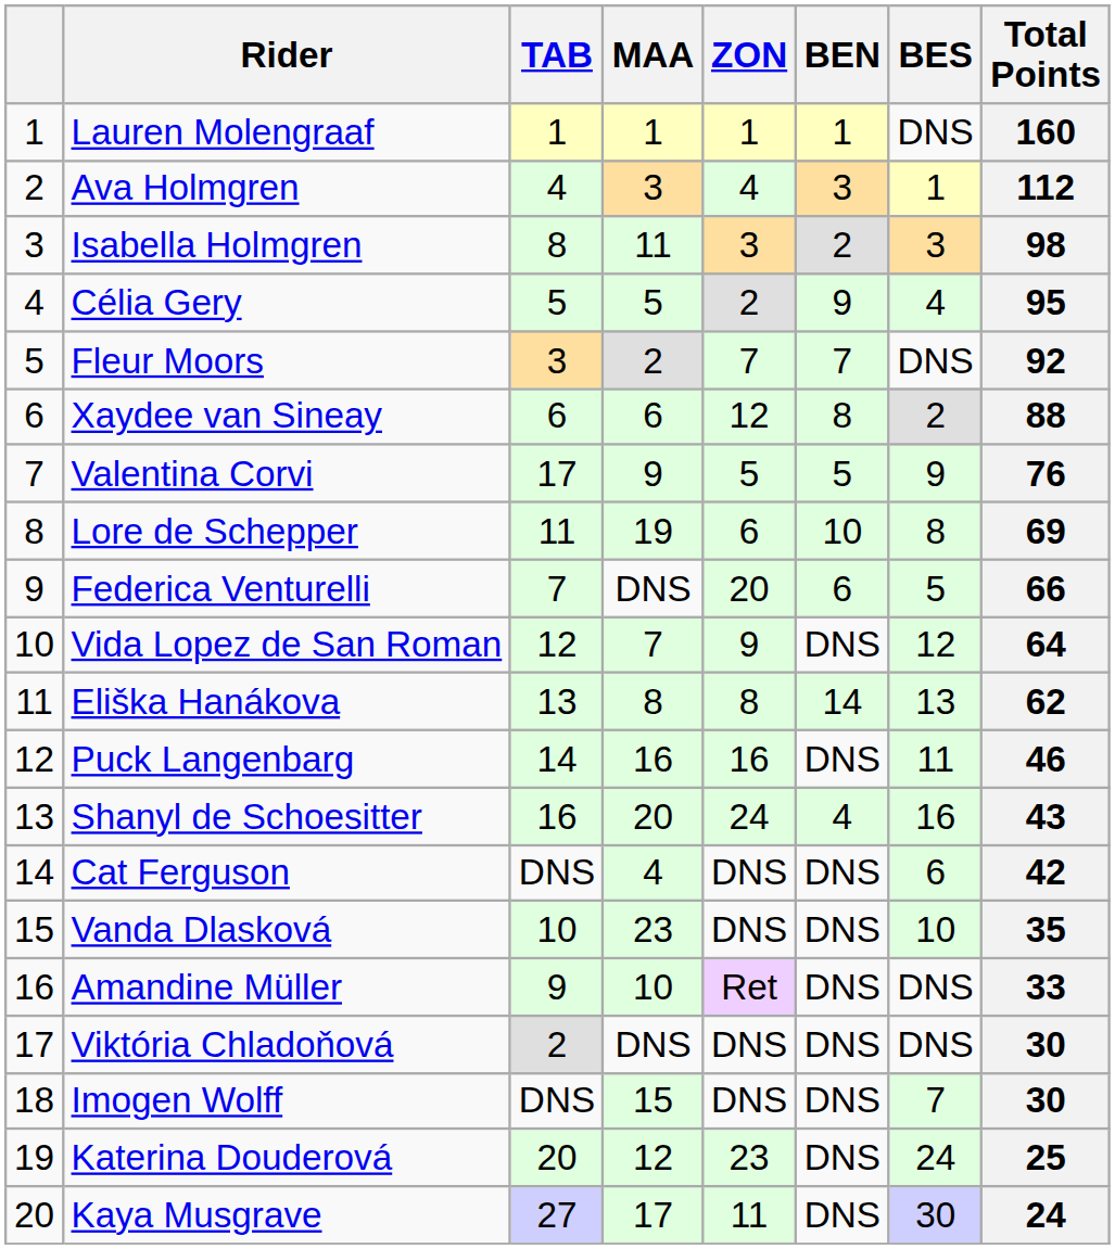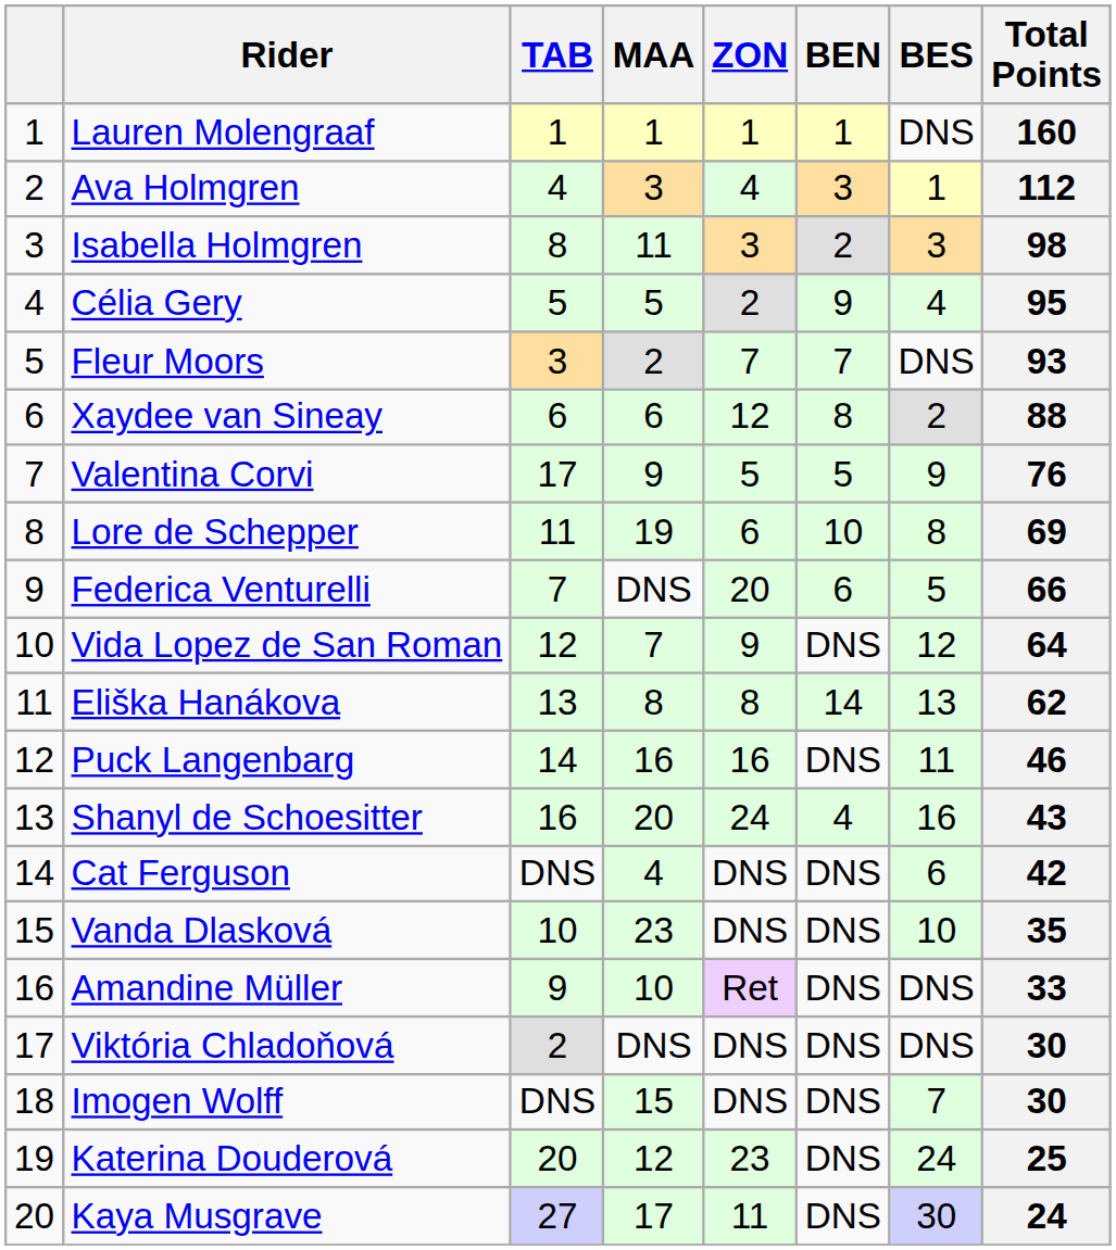 <table class="wikitable" style="font-size: 90%; text-align:center">
 <tr style="vertical-align:middle;">
 <th style="vertical-align:middle"></th>
 <th style="vertical-align:middle;background">Rider</th>
 <th><a href='#'>TAB</a><br></th>
 <th>MAA<br></th>
 <th><a href='#'>ZON</a><br></th>
 <th>BEN<br></th>
 <th>BES<br></th>
 <th align="center">Total<br>Points</th>
 </tr>
 <tr>
 <td>1</td>
 <td align=left> <a href='#'>Lauren Molengraaf</a></td>
 <td style="background-color:#ffffbf">1</td>
 <td style="background-color:#ffffbf">1</td>
 <td style="background-color:#ffffbf">1</td>
 <td style="background-color:#ffffbf">1</td>
 <td>DNS</td>
 <th>160</th>
 </tr>
 <tr>
 <td>2</td>
 <td align=left> <a href='#'>Ava Holmgren</a></td>
 <td style="background-color:#dfffdf">4</td>
 <td style="background-color:#FFDF9F">3</td>
 <td style="background-color:#dfffdf">4</td>
 <td style="background-color:#FFDF9F">3</td>
 <td style="background-color:#ffffbf">1</td>
 <th>112</th>
 </tr>
 <tr>
 <td>3</td>
 <td align=left> <a href='#'>Isabella Holmgren</a></td>
 <td style="background-color:#dfffdf">8</td>
 <td style="background-color:#dfffdf">11</td>
 <td style="background-color:#FFDF9F">3</td>
 <td style="background-color:#dfdfdf">2</td>
 <td style="background-color:#FFDF9F">3</td>
 <th>98</th>
 </tr>
 <tr>
 <td>4</td>
 <td align=left> <a href='#'>Célia Gery</a></td>
 <td style="background-color:#dfffdf">5</td>
 <td style="background-color:#dfffdf">5</td>
 <td style="background-color:#dfdfdf">2</td>
 <td style="background-color:#dfffdf">9</td>
 <td style="background-color:#dfffdf">4</td>
 <th>95</th>
 </tr>
 <tr>
 <td>5</td>
 <td align=left> <a href='#'>Fleur Moors</a></td>
 <td style="background-color:#FFDF9F">3</td>
 <td style="background-color:#dfdfdf">2</td>
 <td style="background-color:#dfffdf">7</td>
 <td style="background-color:#dfffdf">7</td>
 <td>DNS</td>
-<th>92</th>
+<th>93</th>
 </tr>
 <tr>
 <td>6</td>
 <td align=left> <a href='#'>Xaydee van Sineay</a></td>
 <td style="background-color:#dfffdf">6</td>
 <td style="background-color:#dfffdf">6</td>
 <td style="background-color:#dfffdf">12</td>
 <td style="background-color:#dfffdf">8</td>
 <td style="background-color:#dfdfdf">2</td>
 <th>88</th>
 </tr>
 <tr>
 <td>7</td>
 <td align=left> <a href='#'>Valentina Corvi</a></td>
 <td style="background-color:#dfffdf">17</td>
 <td style="background-color:#dfffdf">9</td>
 <td style="background-color:#dfffdf">5</td>
 <td style="background-color:#dfffdf">5</td>
 <td style="background-color:#dfffdf">9</td>
 <th>76</th>
 </tr>
 <tr>
 <td>8</td>
 <td align=left> <a href='#'>Lore de Schepper</a></td>
 <td style="background-color:#dfffdf">11</td>
 <td style="background-color:#dfffdf">19</td>
 <td style="background-color:#dfffdf">6</td>
 <td style="background-color:#dfffdf">10</td>
 <td style="background-color:#dfffdf">8</td>
 <th>69</th>
 </tr>
 <tr>
 <td>9</td>
 <td align=left> <a href='#'>Federica Venturelli</a></td>
 <td style="background-color:#dfffdf">7</td>
 <td>DNS</td>
 <td style="background-color:#dfffdf">20</td>
 <td style="background-color:#dfffdf">6</td>
 <td style="background-color:#dfffdf">5</td>
 <th>66</th>
 </tr>
 <tr>
 <td>10</td>
 <td align=left> <a href='#'>Vida Lopez de San Roman</a></td>
 <td style="background-color:#dfffdf">12</td>
 <td style="background-color:#dfffdf">7</td>
 <td style="background-color:#dfffdf">9</td>
 <td>DNS</td>
 <td style="background-color:#dfffdf">12</td>
 <th>64</th>
 </tr>
 <tr>
 <td>11</td>
 <td align=left> <a href='#'>Eliška Hanákova</a></td>
 <td style="background-color:#dfffdf">13</td>
 <td style="background-color:#dfffdf">8</td>
 <td style="background-color:#dfffdf">8</td>
 <td style="background-color:#dfffdf">14</td>
 <td style="background-color:#dfffdf">13</td>
 <th>62</th>
 </tr>
 <tr>
 <td>12</td>
 <td align=left> <a href='#'>Puck Langenbarg</a></td>
 <td style="background-color:#dfffdf">14</td>
 <td style="background-color:#dfffdf">16</td>
 <td style="background-color:#dfffdf">16</td>
 <td>DNS</td>
 <td style="background-color:#dfffdf">11</td>
 <th>46</th>
 </tr>
 <tr>
 <td>13</td>
 <td align=left> <a href='#'>Shanyl de Schoesitter</a></td>
 <td style="background-color:#dfffdf">16</td>
 <td style="background-color:#dfffdf">20</td>
 <td style="background-color:#dfffdf">24</td>
 <td style="background-color:#dfffdf">4</td>
 <td style="background-color:#dfffdf">16</td>
 <th>43</th>
 </tr>
 <tr>
 <td>14</td>
 <td align=left> <a href='#'>Cat Ferguson</a></td>
 <td>DNS</td>
 <td style="background-color:#dfffdf">4</td>
 <td>DNS</td>
 <td>DNS</td>
 <td style="background-color:#dfffdf">6</td>
 <th>42</th>
 </tr>
 <tr>
 <td>15</td>
 <td align=left> <a href='#'>Vanda Dlasková</a></td>
 <td style="background-color:#dfffdf">10</td>
 <td style="background-color:#dfffdf">23</td>
 <td>DNS</td>
 <td>DNS</td>
 <td style="background-color:#dfffdf">10</td>
 <th>35</th>
 </tr>
 <tr>
 <td>16</td>
 <td align=left> <a href='#'>Amandine Müller</a></td>
 <td style="background-color:#dfffdf">9</td>
 <td style="background-color:#dfffdf">10</td>
 <td style="background-color:#efcfff">Ret</td>
 <td>DNS</td>
 <td>DNS</td>
 <th>33</th>
 </tr>
 <tr>
 <td>17</td>
 <td align=left> <a href='#'>Viktória Chladoňová</a></td>
 <td style="background-color:#dfdfdf">2</td>
 <td>DNS</td>
 <td>DNS</td>
 <td>DNS</td>
 <td>DNS</td>
 <th>30</th>
 </tr>
 <tr>
 <td>18</td>
 <td align=left> <a href='#'>Imogen Wolff</a></td>
 <td>DNS</td>
 <td style="background-color:#dfffdf">15</td>
 <td>DNS</td>
 <td>DNS</td>
 <td style="background-color:#dfffdf">7</td>
 <th>30</th>
 </tr>
 <tr>
 <td>19</td>
 <td align=left> <a href='#'>Katerina Douderová</a></td>
 <td style="background-color:#dfffdf">20</td>
 <td style="background-color:#dfffdf">12</td>
 <td style="background-color:#dfffdf">23</td>
 <td>DNS</td>
 <td style="background-color:#dfffdf">24</td>
 <th>25</th>
 </tr>
 <tr>
 <td>20</td>
 <td align=left> <a href='#'>Kaya Musgrave</a></td>
 <td style="background-color:#CFCFFF">27</td>
 <td style="background-color:#dfffdf">17</td>
 <td style="background-color:#dfffdf">11</td>
 <td>DNS</td>
 <td style="background-color:#CFCFFF">30</td>
 <th>24</th>
 </tr>
 </table>
